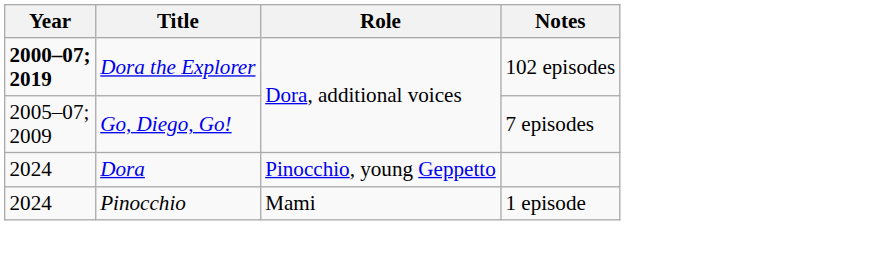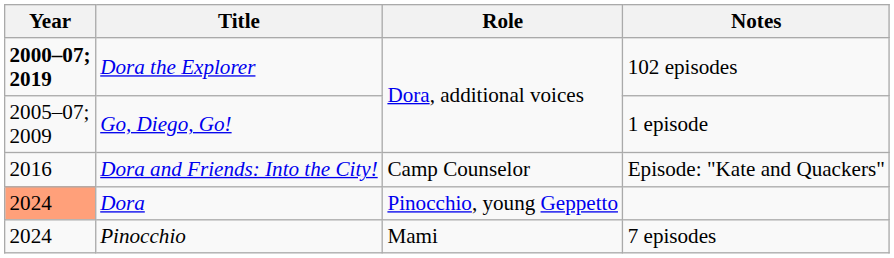 <table class="wikitable sortable">
 <tr>
 <th>Year</th>
 <th>Title</th>
 <th>Role</th>
 <th>Notes</th>
 </tr>
 <tr>
 <td><strong>2000–07;<br>2019</strong></td>
 <td><em><a href='#'>Dora the Explorer</a></em></td>
 <td rowspan="2"><a href='#'>Dora</a>, additional voices</td>
 <td>102 episodes</td>
 </tr>
 <tr>
 <td>2005–07;<br>2009</td>
 <td><em><a href='#'>Go, Diego, Go!</a></em></td>
-<td>7 episodes</td>
+<td>1 episode</td>
 </tr>
 <tr>
-<td>2024</td>
+<td>2016</td>
+<td><em><a href='#'>Dora and Friends: Into the City!</a></em></td>
+<td>Camp Counselor</td>
+<td>Episode: "Kate and Quackers"</td>
+</tr>
+<tr>
+<td style="background: lightsalmon;">2024</td>
 <td><em><a href='#'>Dora</a></em></td>
 <td><a href='#'>Pinocchio</a>, young <a href='#'>Geppetto</a></td>
 <td></td>
 </tr>
 <tr>
 <td>2024</td>
 <td><em>Pinocchio</em></td>
 <td>Mami</td>
-<td>1 episode</td>
+<td>7 episodes</td>
 </tr>
 </table>
